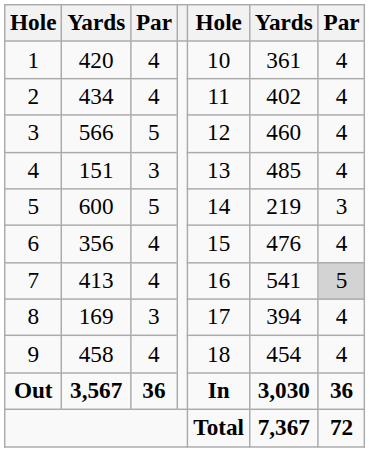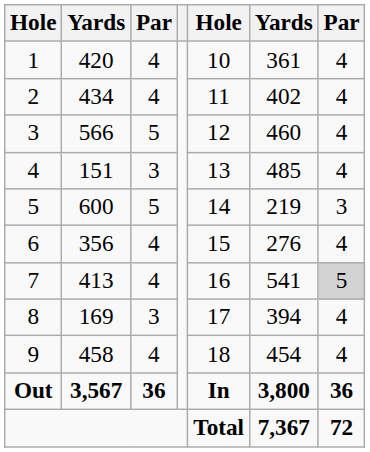 <table class=wikitable>
 <tr>
 <th>Hole</th>
 <th>Yards</th>
 <th>Par</th>
 <th></th>
 <th>Hole</th>
 <th>Yards</th>
 <th>Par</th>
 </tr>
 <tr>
 <td align=center>1</td>
 <td align=center>420</td>
 <td align="center">4</td>
 <td rowspan=10></td>
 <td align=center>10</td>
 <td align=center>361</td>
 <td align="center">4</td>
 </tr>
 <tr>
 <td align=center>2</td>
 <td align=center>434</td>
 <td align="center">4</td>
 <td align=center>11</td>
 <td align=center>402</td>
 <td align="center">4</td>
 </tr>
 <tr>
 <td align=center>3</td>
 <td align=center>566</td>
 <td align="center">5</td>
 <td align=center>12</td>
 <td align=center>460</td>
 <td align="center">4</td>
 </tr>
 <tr>
 <td align=center>4</td>
 <td align=center>151</td>
 <td align="center">3</td>
 <td align=center>13</td>
 <td align=center>485</td>
 <td align="center">4</td>
 </tr>
 <tr>
 <td align=center>5</td>
 <td align=center>600</td>
 <td align="center">5</td>
 <td align=center>14</td>
 <td align=center>219</td>
 <td align="center">3</td>
 </tr>
 <tr>
 <td align=center>6</td>
 <td align=center>356</td>
 <td align=center>4</td>
 <td align=center>15</td>
-<td align=center>476</td>
+<td align=center>276</td>
 <td align="center">4</td>
 </tr>
 <tr>
 <td align=center>7</td>
 <td align=center>413</td>
 <td align="center">4</td>
 <td align=center>16</td>
 <td align=center>541</td>
 <td align="center" style="background: lightgrey;">5</td>
 </tr>
 <tr>
 <td align=center>8</td>
 <td align=center>169</td>
 <td align="center">3</td>
 <td align=center>17</td>
 <td align=center>394</td>
 <td align="center">4</td>
 </tr>
 <tr>
 <td align=center>9</td>
 <td align=center>458</td>
 <td align="center">4</td>
 <td align=center>18</td>
 <td align=center>454</td>
 <td align="center">4</td>
 </tr>
 <tr>
 <td colspan=1 align=center><strong>Out</strong></td>
 <td align=center><strong>3,567</strong></td>
 <td align="center"><strong>36</strong></td>
 <td colspan=1 align=center><strong>In</strong></td>
-<td align=center><strong>3,030</strong></td>
+<td align=center><strong>3,800</strong></td>
 <td align="center"><strong>36</strong></td>
 </tr>
 <tr>
 <td colspan=4></td>
 <td colspan=1 align=center><strong>Total</strong></td>
 <td align=center><strong>7,367</strong></td>
 <td align="center"><strong>72</strong></td>
 </tr>
 </table>
